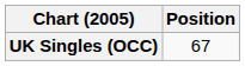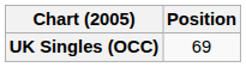 <table class="wikitable plainrowheaders" style="text-align:center">
 <tr>
 <th>Chart (2005)</th>
 <th>Position</th>
 </tr>
 <tr>
 <th scope="row">UK Singles (OCC)</th>
-<td>67</td>
+<td>69</td>
 </tr>
 </table>
